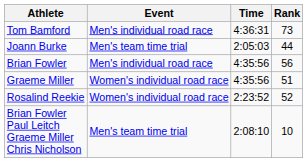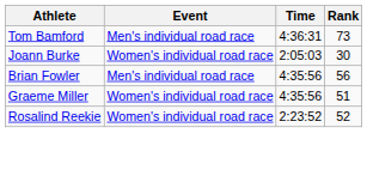 <table class=wikitable style="font-size:90%;">
 <tr>
 <th>Athlete</th>
 <th>Event</th>
 <th>Time</th>
 <th>Rank</th>
 </tr>
 <tr align=center>
 <td align=left><a href='#'>Tom Bamford</a></td>
 <td align=left><a href='#'>Men's individual road race</a></td>
 <td>4:36:31</td>
 <td>73</td>
 </tr>
 <tr align=center>
 <td align=left><a href='#'>Joann Burke</a></td>
-<td align=left><a href='#'>Men's team time trial</a></td>
+<td align=left><a href='#'>Women's individual road race</a></td>
 <td>2:05:03</td>
-<td>44</td>
+<td>30</td>
 </tr>
 <tr align=center>
 <td align=left><a href='#'>Brian Fowler</a></td>
 <td align=left><a href='#'>Men's individual road race</a></td>
 <td>4:35:56</td>
 <td>56</td>
 </tr>
 <tr align=center>
 <td align=left><a href='#'>Graeme Miller</a></td>
 <td align=left><a href='#'>Women's individual road race</a></td>
 <td>4:35:56</td>
 <td>51</td>
 </tr>
 <tr align=center>
 <td align=left><a href='#'>Rosalind Reekie</a></td>
 <td align=left><a href='#'>Women's individual road race</a></td>
 <td>2:23:52</td>
 <td>52</td>
 </tr>
-<tr align=center>
-<td align=left><a href='#'>Brian Fowler</a><br><a href='#'>Paul Leitch</a><br><a href='#'>Graeme Miller</a><br><a href='#'>Chris Nicholson</a></td>
-<td align=left><a href='#'>Men's team time trial</a></td>
-<td>2:08:10</td>
-<td>10</td>
-</tr>
 </table>
